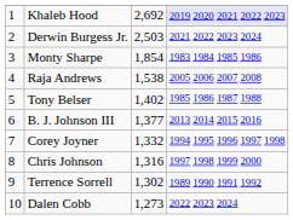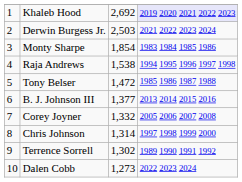 <table class="wikitable">
 <tr>
 </tr>
 <tr>
 <td>1</td>
 <td>Khaleb Hood</td>
 <td>2,692</td>
 <td style="background: lavender; font-size:80%;"><a href='#'>2019</a> <a href='#'>2020</a> <a href='#'>2021</a> <a href='#'>2022</a> <a href='#'>2023</a></td>
 </tr>
 <tr>
 <td>2</td>
 <td>Derwin Burgess Jr.</td>
 <td>2,503</td>
 <td style="font-size:80%;"><a href='#'>2021</a> <a href='#'>2022</a> <a href='#'>2023</a> <a href='#'>2024</a></td>
 </tr>
 <tr>
 <td>3</td>
 <td>Monty Sharpe</td>
 <td>1,854</td>
 <td style="font-size:80%;"><a href='#'>1983</a> <a href='#'>1984</a> <a href='#'>1985</a> <a href='#'>1986</a></td>
 </tr>
 <tr>
 <td>4</td>
 <td>Raja Andrews</td>
 <td>1,538</td>
-<td style="font-size:80%;"><a href='#'>2005</a> <a href='#'>2006</a> <a href='#'>2007</a> <a href='#'>2008</a></td>
+<td style="font-size:80%;"><a href='#'>1994</a> <a href='#'>1995</a> <a href='#'>1996</a> <a href='#'>1997</a> <a href='#'>1998</a></td>
 </tr>
 <tr>
 <td>5</td>
 <td>Tony Belser</td>
-<td>1,402</td>
+<td>1,472</td>
 <td style="font-size:80%;"><a href='#'>1985</a> <a href='#'>1986</a> <a href='#'>1987</a> <a href='#'>1988</a></td>
 </tr>
 <tr>
 <td>6</td>
 <td>B. J. Johnson III</td>
 <td>1,377</td>
 <td style="font-size:80%;"><a href='#'>2013</a> <a href='#'>2014</a> <a href='#'>2015</a> <a href='#'>2016</a></td>
 </tr>
 <tr>
 <td>7</td>
 <td>Corey Joyner</td>
 <td>1,332</td>
-<td style="font-size:80%;"><a href='#'>1994</a> <a href='#'>1995</a> <a href='#'>1996</a> <a href='#'>1997</a> <a href='#'>1998</a></td>
+<td style="font-size:80%;"><a href='#'>2005</a> <a href='#'>2006</a> <a href='#'>2007</a> <a href='#'>2008</a></td>
 </tr>
 <tr>
 <td>8</td>
 <td>Chris Johnson</td>
-<td>1,316</td>
+<td>1,314</td>
 <td style="font-size:80%;"><a href='#'>1997</a> <a href='#'>1998</a> <a href='#'>1999</a> <a href='#'>2000</a></td>
 </tr>
 <tr>
 <td>9</td>
 <td>Terrence Sorrell</td>
 <td>1,302</td>
 <td style="font-size:80%;"><a href='#'>1989</a> <a href='#'>1990</a> <a href='#'>1991</a> <a href='#'>1992</a></td>
 </tr>
 <tr>
 <td>10</td>
 <td>Dalen Cobb</td>
 <td>1,273</td>
 <td style="font-size:80%;"><a href='#'>2022</a> <a href='#'>2023</a> <a href='#'>2024</a></td>
 </tr>
 </table>
